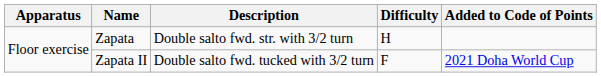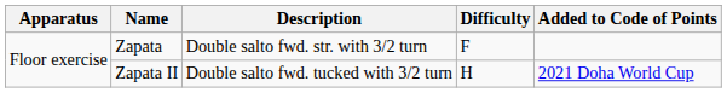 <table class="wikitable">
 <tr>
 <th>Apparatus</th>
 <th>Name</th>
 <th>Description</th>
 <th>Difficulty</th>
 <th>Added to Code of Points</th>
 </tr>
 <tr>
 <td rowspan="2">Floor exercise</td>
 <td>Zapata</td>
 <td>Double salto fwd. str. with 3/2 turn</td>
-<td>H</td>
+<td>F</td>
 <td></td>
 </tr>
 <tr>
 <td>Zapata II</td>
 <td>Double salto fwd. tucked with 3/2 turn</td>
-<td>F</td>
+<td>H</td>
 <td><a href='#'>2021 Doha World Cup</a></td>
 </tr>
 </table>
